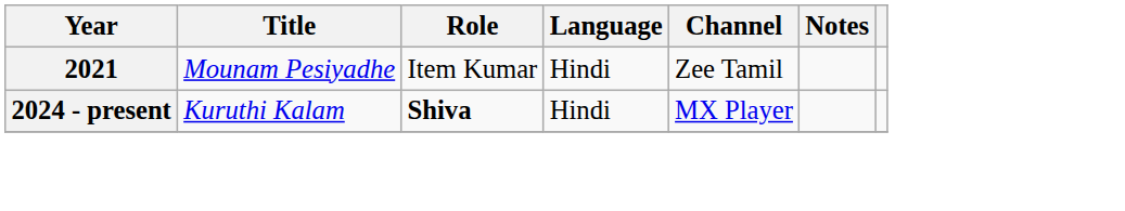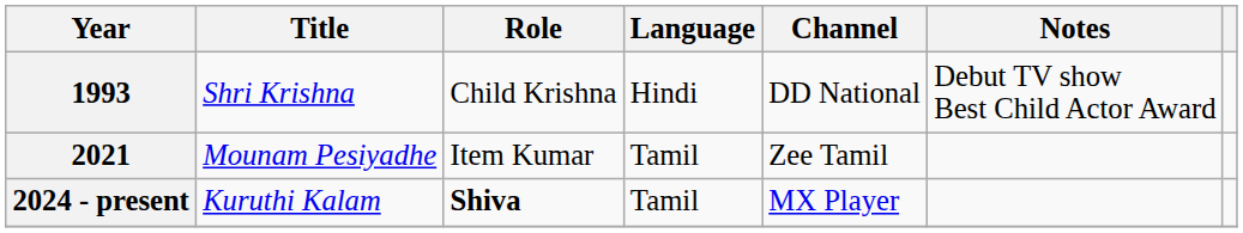 <table class="wikitable plainrowheaders sortable">
 <tr>
 <th scope="col">Year</th>
 <th scope="col">Title</th>
 <th scope="col">Role</th>
 <th scope="col">Language</th>
 <th scope="col">Channel</th>
 <th scope="col" class="unsortable">Notes</th>
 <th scope="col" class="unsortable"></th>
 </tr>
 <tr>
+<th scope="row">1993</th>
+<td><em><a href='#'>Shri Krishna</a></em></td>
+<td>Child Krishna</td>
+<td>Hindi</td>
+<td>DD National</td>
+<td>Debut TV show<br>Best Child Actor Award</td>
+<td></td>
+</tr>
+<tr>
 <th scope="row">2021</th>
 <td><em><a href='#'>Mounam Pesiyadhe</a></em></td>
 <td>Item Kumar</td>
-<td>Hindi</td>
+<td>Tamil</td>
 <td>Zee Tamil</td>
 <td></td>
 </tr>
 <tr>
 <th scope="row">2024 - present</th>
 <td><em><a href='#'>Kuruthi Kalam</a></em></td>
 <td><strong>Shiva</strong></td>
-<td>Hindi</td>
+<td>Tamil</td>
 <td><a href='#'>MX Player</a></td>
 <td></td>
 <td></td>
 </tr>
 <tr>
 </tr>
 </table>
